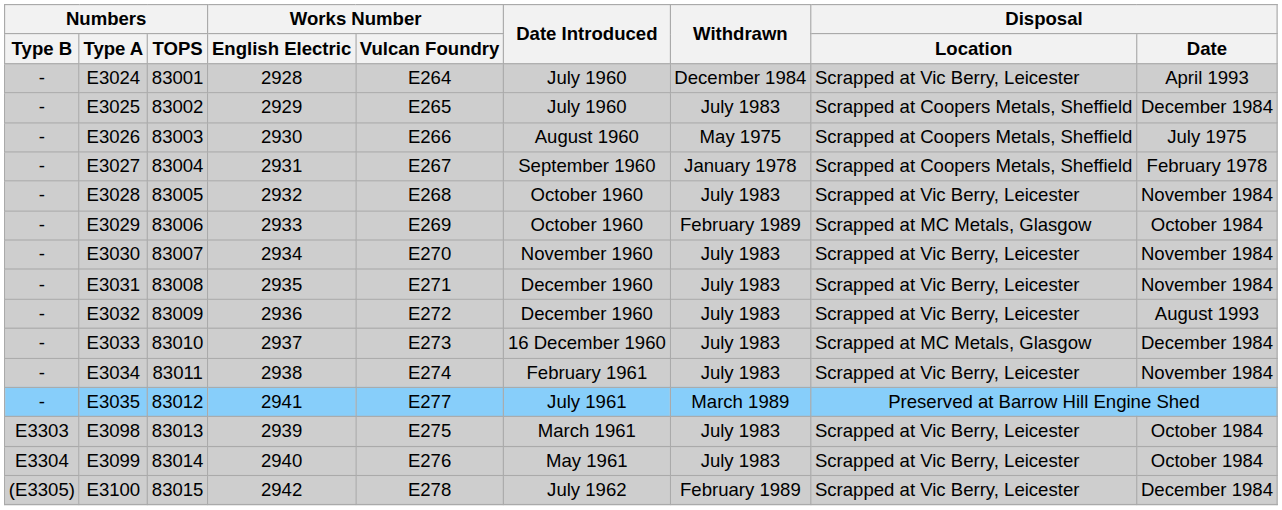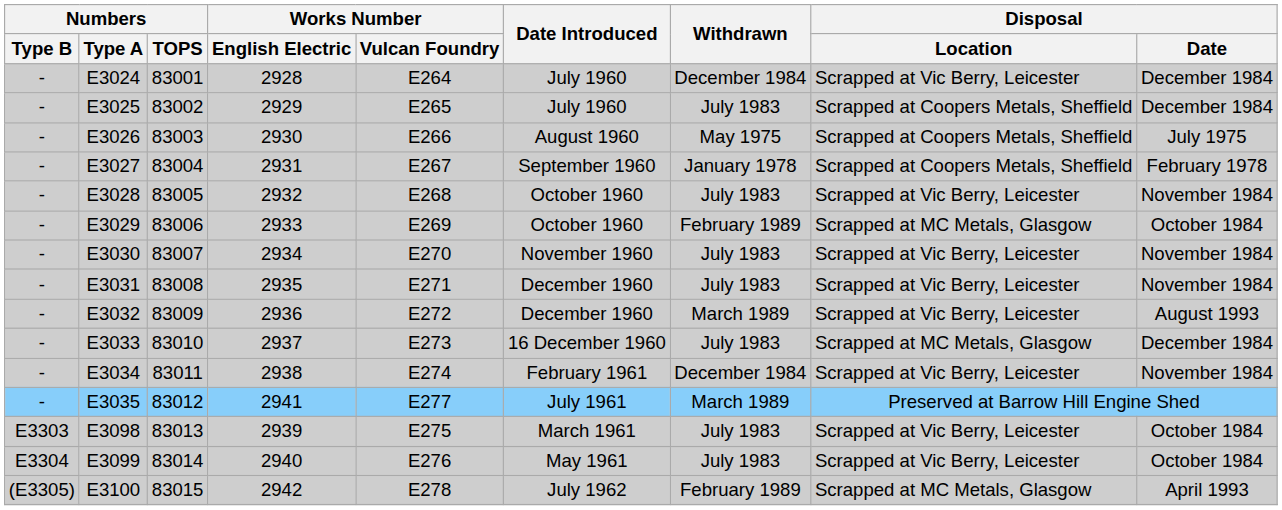 <table class="wikitable">
 <tr>
 <th colspan=3>Numbers</th>
 <th colspan=2>Works Number</th>
 <th rowspan=2>Date Introduced</th>
 <th rowspan=2>Withdrawn</th>
 <th align=left colspan=2>Disposal</th>
 </tr>
 <tr>
 <th>Type B</th>
 <th>Type A</th>
 <th>TOPS</th>
 <th>English Electric</th>
 <th>Vulcan Foundry</th>
 <th>Location</th>
 <th>Date</th>
 </tr>
 <tr>
 <td align=center bgcolor=cecece>-</td>
 <td align=center bgcolor=cecece>E3024</td>
 <td align=center bgcolor=cecece>83001</td>
 <td align=center bgcolor=cecece>2928</td>
 <td align=center bgcolor=cecece>E264</td>
 <td align=center bgcolor=cecece>July 1960</td>
 <td align=center bgcolor=cecece>December 1984</td>
 <td bgcolor=cecece>Scrapped at Vic Berry, Leicester</td>
-<td align=center bgcolor=cecece>April 1993</td>
+<td align=center bgcolor=cecece>December 1984</td>
 </tr>
 <tr>
 <td align=center bgcolor=cecece>-</td>
 <td align=center bgcolor=cecece>E3025</td>
 <td align=center bgcolor=cecece>83002</td>
 <td align=center bgcolor=cecece>2929</td>
 <td align=center bgcolor=cecece>E265</td>
 <td align=center bgcolor=cecece>July 1960</td>
 <td align=center bgcolor=cecece>July 1983</td>
 <td bgcolor=cecece>Scrapped at Coopers Metals, Sheffield</td>
 <td align=center bgcolor=cecece>December 1984</td>
 </tr>
 <tr>
 <td align=center bgcolor=cecece>-</td>
 <td align=center bgcolor=cecece>E3026</td>
 <td align=center bgcolor=cecece>83003</td>
 <td align=center bgcolor=cecece>2930</td>
 <td align=center bgcolor=cecece>E266</td>
 <td align=center bgcolor=cecece>August 1960</td>
 <td align=center bgcolor=cecece>May 1975</td>
 <td bgcolor=cecece>Scrapped at Coopers Metals, Sheffield</td>
 <td align=center bgcolor=cecece>July 1975</td>
 </tr>
 <tr>
 <td align=center bgcolor=cecece>-</td>
 <td align=center bgcolor=cecece>E3027</td>
 <td align=center bgcolor=cecece>83004</td>
 <td align=center bgcolor=cecece>2931</td>
 <td align=center bgcolor=cecece>E267</td>
 <td align=center bgcolor=cecece>September 1960</td>
 <td align=center bgcolor=cecece>January 1978</td>
 <td bgcolor=cecece>Scrapped at Coopers Metals, Sheffield</td>
 <td align=center bgcolor=cecece>February 1978</td>
 </tr>
 <tr>
 <td align=center bgcolor=cecece>-</td>
 <td align=center bgcolor=cecece>E3028</td>
 <td align=center bgcolor=cecece>83005</td>
 <td align=center bgcolor=cecece>2932</td>
 <td align=center bgcolor=cecece>E268</td>
 <td align=center bgcolor=cecece>October 1960</td>
 <td align=center bgcolor=cecece>July 1983</td>
 <td bgcolor=cecece>Scrapped at Vic Berry, Leicester</td>
 <td align=center bgcolor=cecece>November 1984</td>
 </tr>
 <tr>
 <td align=center bgcolor=cecece>-</td>
 <td align=center bgcolor=cecece>E3029</td>
 <td align=center bgcolor=cecece>83006</td>
 <td align=center bgcolor=cecece>2933</td>
 <td align=center bgcolor=cecece>E269</td>
 <td align=center bgcolor=cecece>October 1960</td>
 <td align=center bgcolor=cecece>February 1989</td>
 <td bgcolor=cecece>Scrapped at MC Metals, Glasgow</td>
 <td align=center bgcolor=cecece>October 1984</td>
 </tr>
 <tr>
 <td align=center bgcolor=cecece>-</td>
 <td align=center bgcolor=cecece>E3030</td>
 <td align=center bgcolor=cecece>83007</td>
 <td align=center bgcolor=cecece>2934</td>
 <td align=center bgcolor=cecece>E270</td>
 <td align=center bgcolor=cecece>November 1960</td>
 <td align=center bgcolor=cecece>July 1983</td>
 <td bgcolor=cecece>Scrapped at Vic Berry, Leicester</td>
 <td align=center bgcolor=cecece>November 1984</td>
 </tr>
 <tr>
 <td align=center bgcolor=cecece>-</td>
 <td align=center bgcolor=cecece>E3031</td>
 <td align=center bgcolor=cecece>83008</td>
 <td align=center bgcolor=cecece>2935</td>
 <td align=center bgcolor=cecece>E271</td>
 <td align=center bgcolor=cecece>December 1960</td>
 <td align=center bgcolor=cecece>July 1983</td>
 <td bgcolor=cecece>Scrapped at Vic Berry, Leicester</td>
 <td align=center bgcolor=cecece>November 1984</td>
 </tr>
 <tr>
 <td align=center bgcolor=cecece>-</td>
 <td align=center bgcolor=cecece>E3032</td>
 <td align=center bgcolor=cecece>83009</td>
 <td align=center bgcolor=cecece>2936</td>
 <td align=center bgcolor=cecece>E272</td>
 <td align=center bgcolor=cecece>December 1960</td>
-<td align=center bgcolor=cecece>July 1983</td>
+<td align=center bgcolor=cecece>March 1989</td>
 <td bgcolor=cecece>Scrapped at Vic Berry, Leicester</td>
 <td align=center bgcolor=cecece>August 1993</td>
 </tr>
 <tr>
 <td align=center bgcolor=cecece>-</td>
 <td align=center bgcolor=cecece>E3033</td>
 <td align=center bgcolor=cecece>83010</td>
 <td align=center bgcolor=cecece>2937</td>
 <td align=center bgcolor=cecece>E273</td>
 <td align=center bgcolor=cecece>16 December 1960</td>
 <td align=center bgcolor=cecece>July 1983</td>
 <td bgcolor=cecece>Scrapped at MC Metals, Glasgow</td>
 <td align=center bgcolor=cecece>December 1984</td>
 </tr>
 <tr>
 <td align=center bgcolor=cecece>-</td>
 <td align=center bgcolor=cecece>E3034</td>
 <td align=center bgcolor=cecece>83011</td>
 <td align=center bgcolor=cecece>2938</td>
 <td align=center bgcolor=cecece>E274</td>
 <td align=center bgcolor=cecece>February 1961</td>
-<td align=center bgcolor=cecece>July 1983</td>
+<td align=center bgcolor=cecece>December 1984</td>
 <td bgcolor=cecece>Scrapped at Vic Berry, Leicester</td>
 <td align=center bgcolor=cecece>November 1984</td>
 </tr>
 <tr>
 <td align=center bgcolor=87cefa>-</td>
 <td align=center bgcolor=87cefa>E3035</td>
 <td align=center bgcolor=87cefa>83012</td>
 <td align=center bgcolor=87cefa>2941</td>
 <td align=center bgcolor=87cefa>E277</td>
 <td align=center bgcolor=87cefa>July 1961</td>
 <td align=center bgcolor=87cefa>March 1989</td>
 <td align=center bgcolor=87cefa colspan=2>Preserved at Barrow Hill Engine Shed</td>
 </tr>
 <tr>
 <td align=center bgcolor=cecece>E3303</td>
 <td align=center bgcolor=cecece>E3098</td>
 <td align=center bgcolor=cecece>83013</td>
 <td align=center bgcolor=cecece>2939</td>
 <td align=center bgcolor=cecece>E275</td>
 <td align=center bgcolor=cecece>March 1961</td>
 <td align=center bgcolor=cecece>July 1983</td>
 <td bgcolor=cecece>Scrapped at Vic Berry, Leicester</td>
 <td align=center bgcolor=cecece>October 1984</td>
 </tr>
 <tr>
 <td align=center bgcolor=cecece>E3304</td>
 <td align=center bgcolor=cecece>E3099</td>
 <td align=center bgcolor=cecece>83014</td>
 <td align=center bgcolor=cecece>2940</td>
 <td align=center bgcolor=cecece>E276</td>
 <td align=center bgcolor=cecece>May 1961</td>
 <td align=center bgcolor=cecece>July 1983</td>
 <td bgcolor=cecece>Scrapped at Vic Berry, Leicester</td>
 <td align=center bgcolor=cecece>October 1984</td>
 </tr>
 <tr>
 <td align=center bgcolor=cecece>(E3305)</td>
 <td align=center bgcolor=cecece>E3100</td>
 <td align=center bgcolor=cecece>83015</td>
 <td align=center bgcolor=cecece>2942</td>
 <td align=center bgcolor=cecece>E278</td>
 <td align=center bgcolor=cecece>July 1962</td>
 <td align=center bgcolor=cecece>February 1989</td>
-<td bgcolor=cecece>Scrapped at Vic Berry, Leicester</td>
-<td align=center bgcolor=cecece>December 1984</td>
+<td bgcolor=cecece>Scrapped at MC Metals, Glasgow</td>
+<td align=center bgcolor=cecece>April 1993</td>
 </tr>
 <tr>
 </tr>
 </table>
